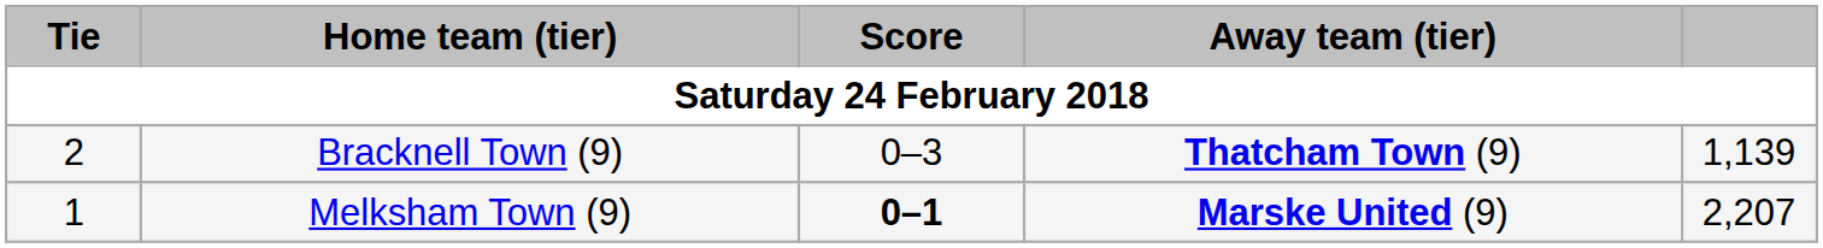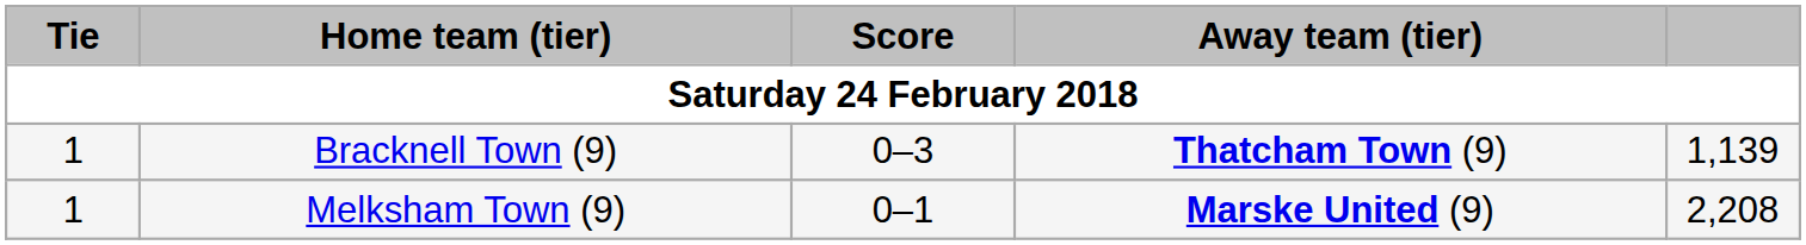 <table class="wikitable" style="width: 700px; background:WhiteSmoke; text-align:center; font-size:90%">
 <tr>
 <td scope="col" style="width:  7.50%; background:silver;"><strong>Tie</strong></td>
 <td scope="col" style="width: 36.25%; background:silver;"><strong>Home team (tier)</strong></td>
 <td scope="col" style="width: 12.50%; background:silver;"><strong>Score</strong></td>
 <td scope="col" style="width: 36.25%; background:silver;"><strong>Away team (tier)</strong></td>
 <td scope="col" style="width:  7.50%; background:silver;"><strong></strong></td>
 </tr>
 <tr>
 <td colspan="5" style= background:White><strong>Saturday 24 February 2018</strong></td>
 </tr>
 <tr>
-<td>2</td>
+<td>1</td>
 <td><a href='#'>Bracknell Town</a> (9)</td>
 <td>0–3</td>
 <td><strong><a href='#'>Thatcham Town</a></strong> (9)</td>
 <td>1,139</td>
 </tr>
 <tr>
 <td>1</td>
 <td><a href='#'>Melksham Town</a> (9)</td>
-<td><strong>0–1</strong></td>
+<td>0–1</td>
 <td><strong><a href='#'>Marske United</a></strong> (9)</td>
-<td>2,207</td>
+<td>2,208</td>
 </tr>
 </table>
